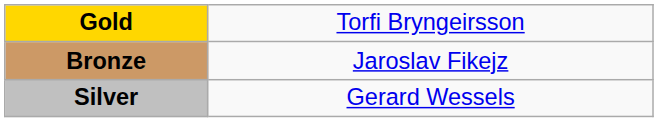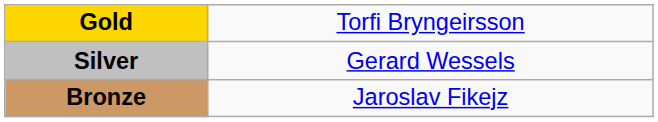 <table class="wikitable" style="text-align:center; " width="35%">
 <tr>
 <td bgcolor="gold"><strong>Gold</strong></td>
 <td><a href='#'>Torfi Bryngeirsson</a><br>  <small><em></em></small></td>
 </tr>
 <tr>
+<td bgcolor="silver"><strong>Silver</strong></td>
+<td><a href='#'>Gerard Wessels</a><br>  <small><em></em></small></td>
+</tr>
+<tr>
 <td bgcolor="CC9966"><strong>Bronze</strong></td>
 <td><a href='#'>Jaroslav Fikejz</a><br>  <small><em></em></small></td>
 </tr>
-<tr>
-<td bgcolor="silver"><strong>Silver</strong></td>
-<td><a href='#'>Gerard Wessels</a><br>  <small><em></em></small></td>
-</tr>
 </table>
